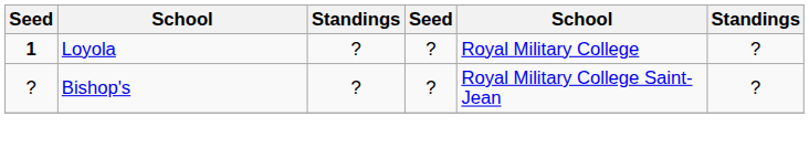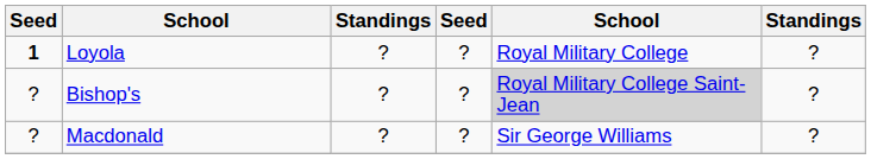 <table class="wikitable">
 <tr>
 <th>Seed</th>
 <th style="width:210px">School</th>
 <th>Standings</th>
 <th>Seed</th>
 <th style="width:210px">School</th>
 <th>Standings</th>
 </tr>
 <tr>
 <td align=center><strong>1</strong></td>
 <td><a href='#'>Loyola</a></td>
 <td align=center>?</td>
 <td align=center>?</td>
 <td><a href='#'>Royal Military College</a></td>
 <td align=center>?</td>
 </tr>
 <tr>
 <td align=center>?</td>
 <td><a href='#'>Bishop's</a></td>
 <td align=center>?</td>
 <td align=center>?</td>
-<td><a href='#'>Royal Military College Saint-Jean</a></td>
+<td style="background: lightgrey;"><a href='#'>Royal Military College Saint-Jean</a></td>
+<td align=center>?</td>
+</tr>
+<tr>
+<td align=center>?</td>
+<td><a href='#'>Macdonald</a></td>
+<td align=center>?</td>
+<td align=center>?</td>
+<td><a href='#'>Sir George Williams</a></td>
 <td align=center>?</td>
 </tr>
 <tr>
 </tr>
 </table>
